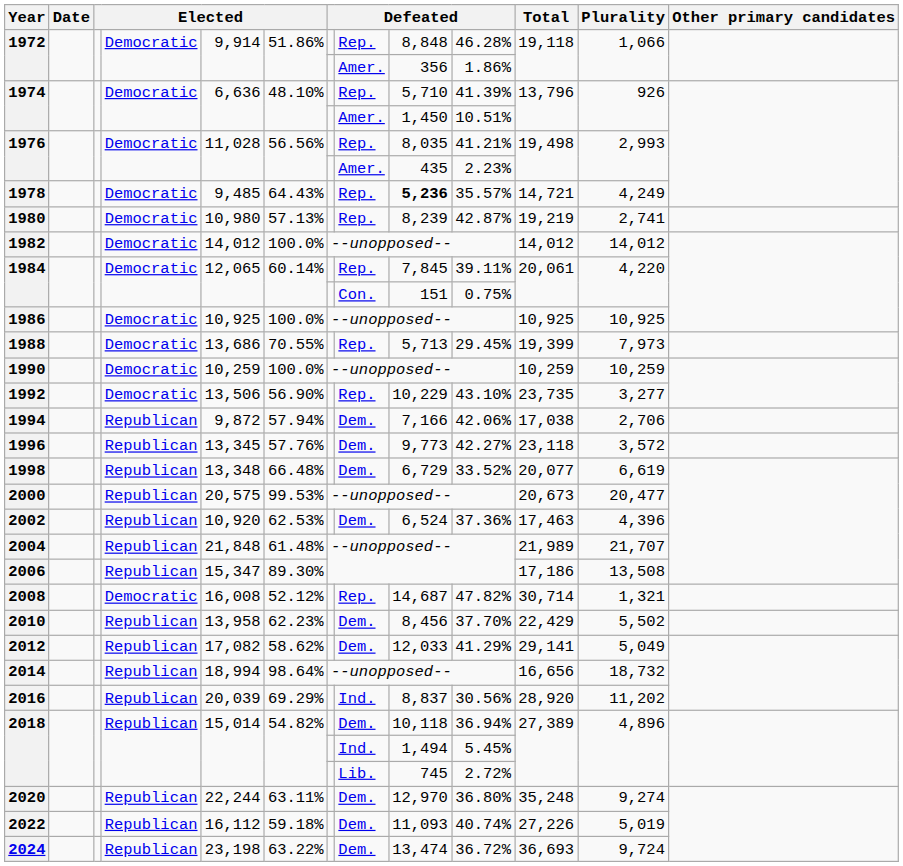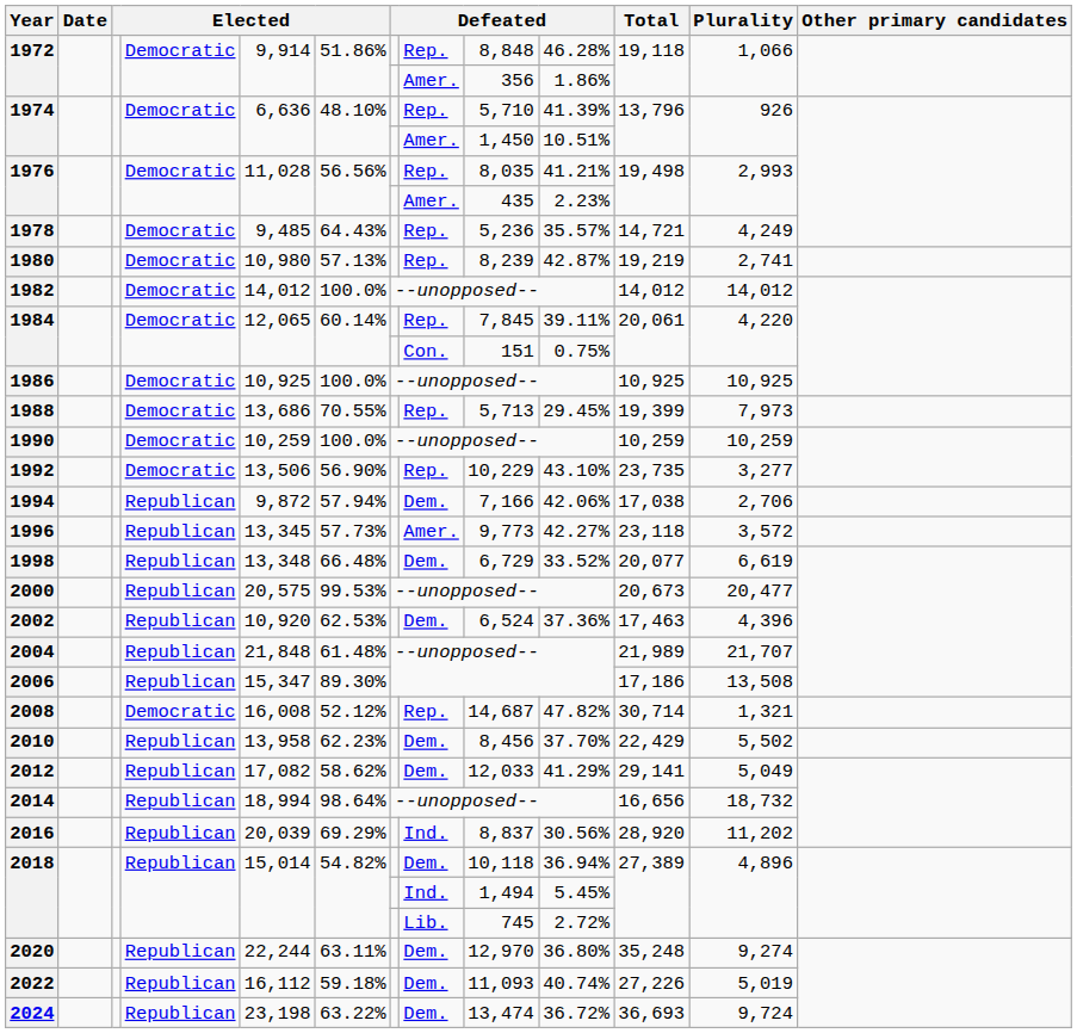 <table class=wikitable>
 <tr>
 <th>Year</th>
 <th>Date</th>
 <th ! colspan="4">Elected</th>
 <th ! colspan="4">Defeated</th>
 <th>Total</th>
 <th>Plurality</th>
 <th>Other primary candidates</th>
 </tr>
 <tr>
 <th rowspan="2" valign="top">1972</th>
 <td rowspan="2" valign="top"></td>
 <td rowspan="2" valign="top"></td>
 <td rowspan="2" valign="top" ><a href='#'>Democratic</a></td>
 <td rowspan="2" valign="top" align="right">9,914</td>
 <td rowspan="2" valign="top" align="right">51.86%</td>
 <td valign="top"></td>
 <td valign="top" ><a href='#'>Rep.</a></td>
 <td valign="top" align="right">8,848</td>
 <td valign="top" align="right">46.28%</td>
 <td rowspan="2" valign="top" align="right">19,118</td>
 <td rowspan="2" valign="top" align="right">1,066</td>
 <td rowspan="2" valign="top"></td>
 </tr>
 <tr>
 <td valign="top"></td>
 <td valign="top" ><a href='#'>Amer.</a></td>
 <td valign="top" align="right">356</td>
 <td valign="top" align="right">1.86%</td>
 </tr>
 <tr>
 <th rowspan="2" valign="top">1974</th>
 <td rowspan="2" valign="top"></td>
 <td rowspan="2" valign="top"></td>
 <td rowspan="2" valign="top" ><a href='#'>Democratic</a></td>
 <td rowspan="2" valign="top" align="right">6,636</td>
 <td rowspan="2" valign="top" align="right">48.10%</td>
 <td valign="top"></td>
 <td valign="top" ><a href='#'>Rep.</a></td>
 <td valign="top" align="right">5,710</td>
 <td valign="top" align="right">41.39%</td>
 <td rowspan="2" valign="top" align="right">13,796</td>
 <td rowspan="2" valign="top" align="right">926</td>
 <td rowspan="5" valign="top"></td>
 </tr>
 <tr>
 <td valign="top"></td>
 <td valign="top" ><a href='#'>Amer.</a></td>
 <td valign="top" align="right">1,450</td>
 <td valign="top" align="right">10.51%</td>
 </tr>
 <tr>
 <th rowspan="2" valign="top">1976</th>
 <td rowspan="2" valign="top"></td>
 <td rowspan="2" valign="top"></td>
 <td rowspan="2" valign="top" ><a href='#'>Democratic</a></td>
 <td rowspan="2" valign="top" align="right">11,028</td>
 <td rowspan="2" valign="top" align="right">56.56%</td>
 <td valign="top"></td>
 <td valign="top" ><a href='#'>Rep.</a></td>
 <td valign="top" align="right">8,035</td>
 <td valign="top" align="right">41.21%</td>
 <td rowspan="2" valign="top" align="right">19,498</td>
 <td rowspan="2" valign="top" align="right">2,993</td>
 </tr>
 <tr>
 <td valign="top"></td>
 <td valign="top" ><a href='#'>Amer.</a></td>
 <td valign="top" align="right">435</td>
 <td valign="top" align="right">2.23%</td>
 </tr>
 <tr>
 <th valign="top">1978</th>
 <td valign="top"></td>
 <td valign="top"></td>
 <td valign="top" ><a href='#'>Democratic</a></td>
 <td valign="top" align="right">9,485</td>
 <td valign="top" align="right">64.43%</td>
 <td valign="top"></td>
 <td valign="top" ><a href='#'>Rep.</a></td>
-<td valign="top" align="right"><strong>5,236</strong></td>
+<td valign="top" align="right">5,236</td>
 <td valign="top" align="right">35.57%</td>
 <td valign="top" align="right">14,721</td>
 <td valign="top" align="right">4,249</td>
 </tr>
 <tr>
 <th valign="top">1980</th>
 <td valign="top"></td>
 <td valign="top"></td>
 <td valign="top" ><a href='#'>Democratic</a></td>
 <td valign="top" align="right">10,980</td>
 <td valign="top" align="right">57.13%</td>
 <td valign="top"></td>
 <td valign="top" ><a href='#'>Rep.</a></td>
 <td valign="top" align="right">8,239</td>
 <td valign="top" align="right">42.87%</td>
 <td valign="top" align="right">19,219</td>
 <td valign="top" align="right">2,741</td>
 <td valign="top"></td>
 </tr>
 <tr>
 <th valign="top">1982</th>
 <td valign="top"></td>
 <td valign="top"></td>
 <td valign="top" ><a href='#'>Democratic</a></td>
 <td valign="top" align="right">14,012</td>
 <td valign="top" align="right">100.0%</td>
 <td valign="top" colspan="4"><em>--unopposed--</em></td>
 <td valign="top" align="right">14,012</td>
 <td valign="top" align="right">14,012</td>
 <td rowspan="4" valign="top"></td>
 </tr>
 <tr>
 <th rowspan="2" valign="top">1984</th>
 <td rowspan="2" valign="top"></td>
 <td rowspan="2" valign="top"></td>
 <td rowspan="2" valign="top" ><a href='#'>Democratic</a></td>
 <td rowspan="2" valign="top" align="right">12,065</td>
 <td rowspan="2" valign="top" align="right">60.14%</td>
 <td valign="top"></td>
 <td valign="top" ><a href='#'>Rep.</a></td>
 <td valign="top" align="right">7,845</td>
 <td valign="top" align="right">39.11%</td>
 <td rowspan="2" valign="top" align="right">20,061</td>
 <td rowspan="2" valign="top" align="right">4,220</td>
 </tr>
 <tr>
 <td valign="top"></td>
 <td valign="top" ><a href='#'>Con.</a></td>
 <td valign="top" align="right">151</td>
 <td valign="top" align="right">0.75%</td>
 </tr>
 <tr>
 <th valign="top">1986</th>
 <td valign="top"></td>
 <td valign="top"></td>
 <td valign="top" ><a href='#'>Democratic</a></td>
 <td valign="top" align="right">10,925</td>
 <td valign="top" align="right">100.0%</td>
 <td valign="top" colspan="4"><em>--unopposed--</em></td>
 <td valign="top" align="right">10,925</td>
 <td valign="top" align="right">10,925</td>
 </tr>
 <tr>
 <th valign="top">1988</th>
 <td valign="top"></td>
 <td valign="top"></td>
 <td valign="top" ><a href='#'>Democratic</a></td>
 <td valign="top" align="right">13,686</td>
 <td valign="top" align="right">70.55%</td>
 <td valign="top"></td>
 <td valign="top" ><a href='#'>Rep.</a></td>
 <td valign="top" align="right">5,713</td>
 <td valign="top" align="right">29.45%</td>
 <td valign="top" align="right">19,399</td>
 <td valign="top" align="right">7,973</td>
 <td valign="top"></td>
 </tr>
 <tr>
 <th valign="top">1990</th>
 <td valign="top"></td>
 <td valign="top"></td>
 <td valign="top" ><a href='#'>Democratic</a></td>
 <td valign="top" align="right">10,259</td>
 <td valign="top" align="right">100.0%</td>
 <td valign="top" colspan="4"><em>--unopposed--</em></td>
 <td valign="top" align="right">10,259</td>
 <td valign="top" align="right">10,259</td>
 <td rowspan="2" valign="top"></td>
 </tr>
 <tr>
 <th valign="top">1992</th>
 <td valign="top"></td>
 <td valign="top"></td>
 <td valign="top" ><a href='#'>Democratic</a></td>
 <td valign="top" align="right">13,506</td>
 <td valign="top" align="right">56.90%</td>
 <td valign="top"></td>
 <td valign="top" ><a href='#'>Rep.</a></td>
 <td valign="top" align="right">10,229</td>
 <td valign="top" align="right">43.10%</td>
 <td valign="top" align="right">23,735</td>
 <td valign="top" align="right">3,277</td>
 </tr>
 <tr>
 <th valign="top">1994</th>
 <td valign="top"></td>
 <td valign="top"></td>
 <td valign="top" ><a href='#'>Republican</a></td>
 <td valign="top" align="right">9,872</td>
 <td valign="top" align="right">57.94%</td>
 <td valign="top"></td>
 <td valign="top" ><a href='#'>Dem.</a></td>
 <td valign="top" align="right">7,166</td>
 <td valign="top" align="right">42.06%</td>
 <td valign="top" align="right">17,038</td>
 <td valign="top" align="right">2,706</td>
 <td valign="top"></td>
 </tr>
 <tr>
 <th valign="top">1996</th>
 <td valign="top"></td>
 <td valign="top"></td>
 <td valign="top" ><a href='#'>Republican</a></td>
 <td valign="top" align="right">13,345</td>
-<td valign="top" align="right">57.76%</td>
+<td valign="top" align="right">57.73%</td>
 <td valign="top"></td>
-<td valign="top" ><a href='#'>Dem.</a></td>
+<td valign="top" ><a href='#'>Amer.</a></td>
 <td valign="top" align="right">9,773</td>
 <td valign="top" align="right">42.27%</td>
 <td valign="top" align="right">23,118</td>
 <td valign="top" align="right">3,572</td>
 <td valign="top"></td>
 </tr>
 <tr>
 <th valign="top">1998</th>
 <td valign="top"></td>
 <td valign="top"></td>
 <td valign="top" ><a href='#'>Republican</a></td>
 <td valign="top" align="right">13,348</td>
 <td valign="top" align="right">66.48%</td>
 <td valign="top"></td>
 <td valign="top" ><a href='#'>Dem.</a></td>
 <td valign="top" align="right">6,729</td>
 <td valign="top" align="right">33.52%</td>
 <td valign="top" align="right">20,077</td>
 <td valign="top" align="right">6,619</td>
 <td rowspan="5" valign="top"></td>
 </tr>
 <tr>
 <th valign="top">2000</th>
 <td valign="top"></td>
 <td valign="top"></td>
 <td valign="top" ><a href='#'>Republican</a></td>
 <td valign="top" align="right">20,575</td>
 <td valign="top" align="right">99.53%</td>
 <td valign="top" colspan="4"><em>--unopposed--</em></td>
 <td valign="top" align="right">20,673</td>
 <td valign="top" align="right">20,477</td>
 </tr>
 <tr>
 <th valign="top">2002</th>
 <td valign="top"></td>
 <td valign="top"></td>
 <td valign="top" ><a href='#'>Republican</a></td>
 <td valign="top" align="right">10,920</td>
 <td valign="top" align="right">62.53%</td>
 <td valign="top"></td>
 <td valign="top" ><a href='#'>Dem.</a></td>
 <td valign="top" align="right">6,524</td>
 <td valign="top" align="right">37.36%</td>
 <td valign="top" align="right">17,463</td>
 <td valign="top" align="right">4,396</td>
 </tr>
 <tr>
 <th valign="top">2004</th>
 <td valign="top"></td>
 <td valign="top"></td>
 <td valign="top" ><a href='#'>Republican</a></td>
 <td valign="top" align="right">21,848</td>
 <td valign="top" align="right">61.48%</td>
 <td valign="top" colspan="4" rowspan="2"><em>--unopposed--</em></td>
 <td valign="top" align="right">21,989</td>
 <td valign="top" align="right">21,707</td>
 </tr>
 <tr>
 <th valign="top">2006</th>
 <td valign="top"></td>
 <td valign="top"></td>
 <td valign="top" ><a href='#'>Republican</a></td>
 <td valign="top" align="right">15,347</td>
 <td valign="top" align="right">89.30%</td>
 <td valign="top" align="right">17,186</td>
 <td valign="top" align="right">13,508</td>
 </tr>
 <tr>
 <th valign="top">2008</th>
 <td valign="top"></td>
 <td valign="top"></td>
 <td valign="top" ><a href='#'>Democratic</a></td>
 <td valign="top" align="right">16,008</td>
 <td valign="top" align="right">52.12%</td>
 <td valign="top"></td>
 <td valign="top" ><a href='#'>Rep.</a></td>
 <td valign="top" align="right">14,687</td>
 <td valign="top" align="right">47.82%</td>
 <td valign="top" align="right">30,714</td>
 <td valign="top" align="right">1,321</td>
 <td valign="top"></td>
 </tr>
 <tr>
 <th valign="top">2010</th>
 <td valign="top"></td>
 <td valign="top"></td>
 <td valign="top" ><a href='#'>Republican</a></td>
 <td valign="top" align="right">13,958</td>
 <td valign="top" align="right">62.23%</td>
 <td valign="top"></td>
 <td valign="top" ><a href='#'>Dem.</a></td>
 <td valign="top" align="right">8,456</td>
 <td valign="top" align="right">37.70%</td>
 <td valign="top" align="right">22,429</td>
 <td valign="top" align="right">5,502</td>
 <td valign="top"></td>
 </tr>
 <tr>
 <th valign="top">2012</th>
 <td valign="top"></td>
 <td valign="top"></td>
 <td valign="top" ><a href='#'>Republican</a></td>
 <td valign="top" align="right">17,082</td>
 <td valign="top" align="right">58.62%</td>
 <td valign="top"></td>
 <td valign="top" ><a href='#'>Dem.</a></td>
 <td valign="top" align="right">12,033</td>
 <td valign="top" align="right">41.29%</td>
 <td valign="top" align="right">29,141</td>
 <td valign="top" align="right">5,049</td>
 <td rowspan="3" valign="top"></td>
 </tr>
 <tr>
 <th valign="top">2014</th>
 <td valign="top"></td>
 <td valign="top"></td>
 <td valign="top" ><a href='#'>Republican</a></td>
 <td valign="top" align="right">18,994</td>
 <td valign="top" align="right">98.64%</td>
 <td valign="top" colspan="4"><em>--unopposed--</em></td>
 <td valign="top" align="right">16,656</td>
 <td valign="top" align="right">18,732</td>
 </tr>
 <tr>
 <th valign="top">2016</th>
 <td valign="top"></td>
 <td valign="top"></td>
 <td valign="top" ><a href='#'>Republican</a></td>
 <td valign="top" align="right">20,039</td>
 <td valign="top" align="right">69.29%</td>
 <td valign="top"></td>
 <td valign="top" ><a href='#'>Ind.</a></td>
 <td valign="top" align="right">8,837</td>
 <td valign="top" align="right">30.56%</td>
 <td valign="top" align="right">28,920</td>
 <td valign="top" align="right">11,202</td>
 </tr>
 <tr>
 <th rowspan="3" valign="top">2018</th>
 <td rowspan="3" valign="top"></td>
 <td rowspan="3" valign="top"></td>
 <td rowspan="3" valign="top" ><a href='#'>Republican</a></td>
 <td rowspan="3" valign="top" align="right">15,014</td>
 <td rowspan="3" valign="top" align="right">54.82%</td>
 <td valign="top"></td>
 <td valign="top" ><a href='#'>Dem.</a></td>
 <td valign="top" align="right">10,118</td>
 <td valign="top" align="right">36.94%</td>
 <td rowspan="3" valign="top" align="right">27,389</td>
 <td rowspan="3" valign="top" align="right">4,896</td>
 <td rowspan="3" valign="top"></td>
 </tr>
 <tr>
 <td valign="top"></td>
 <td valign="top" ><a href='#'>Ind.</a></td>
 <td valign="top" align="right">1,494</td>
 <td valign="top" align="right">5.45%</td>
 </tr>
 <tr>
 <td valign="top"></td>
 <td valign="top" ><a href='#'>Lib.</a></td>
 <td valign="top" align="right">745</td>
 <td valign="top" align="right">2.72%</td>
 </tr>
 <tr>
 <th valign="top">2020</th>
 <td valign="top"></td>
 <td valign="top"></td>
 <td valign="top" ><a href='#'>Republican</a></td>
 <td valign="top" align="right">22,244</td>
 <td valign="top" align="right">63.11%</td>
 <td valign="top"></td>
 <td valign="top" ><a href='#'>Dem.</a></td>
 <td valign="top" align="right">12,970</td>
 <td valign="top" align="right">36.80%</td>
 <td valign="top" align="right">35,248</td>
 <td valign="top" align="right">9,274</td>
 </tr>
 <tr>
 <th valign="top">2022</th>
 <td valign="top"></td>
 <td valign="top"></td>
 <td valign="top" ><a href='#'>Republican</a></td>
 <td valign="top" align="right">16,112</td>
 <td valign="top" align="right">59.18%</td>
 <td valign="top"></td>
 <td valign="top" ><a href='#'>Dem.</a></td>
 <td valign="top" align="right">11,093</td>
 <td valign="top" align="right">40.74%</td>
 <td valign="top" align="right">27,226</td>
 <td valign="top" align="right">5,019</td>
 </tr>
 <tr>
 <th valign="top"><a href='#'>2024</a></th>
 <td valign="top"></td>
 <td valign="top"></td>
 <td valign="top" ><a href='#'>Republican</a></td>
 <td valign="top" align="right">23,198</td>
 <td valign="top" align="right">63.22%</td>
 <td valign="top"></td>
 <td valign="top" ><a href='#'>Dem.</a></td>
 <td valign="top" align="right">13,474</td>
 <td valign="top" align="right">36.72%</td>
 <td valign="top" align="right">36,693</td>
 <td valign="top" align="right">9,724</td>
 </tr>
 </table>
